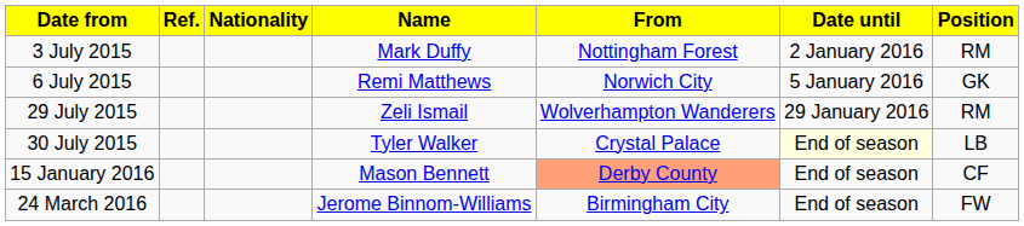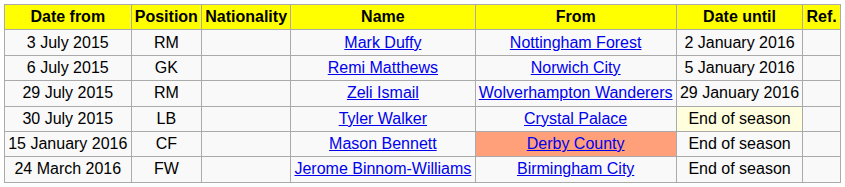 <table class="wikitable"  style="text-align:center">
 <tr>
 <th style="background:#FFFF00; color:#000000">Date from</th>
-<th style="background:#FFFF00; color:#000000">Ref.</th>
+<th style="background:#FFFF00; color:#000000">Position</th>
 <th style="background:#FFFF00; color:#000000">Nationality</th>
 <th style="background:#FFFF00; color:#000000">Name</th>
 <th style="background:#FFFF00; color:#000000">From</th>
 <th style="background:#FFFF00; color:#000000">Date until</th>
-<th style="background:#FFFF00; color:#000000">Position</th>
+<th style="background:#FFFF00; color:#000000">Ref.</th>
 </tr>
 <tr>
 <td>3 July 2015</td>
-<td></td>
+<td>RM</td>
 <td></td>
 <td><a href='#'>Mark Duffy</a></td>
 <td><a href='#'>Nottingham Forest</a></td>
 <td>2 January 2016</td>
-<td>RM</td>
+<td></td>
 </tr>
 <tr>
 <td>6 July 2015</td>
-<td></td>
+<td>GK</td>
 <td></td>
 <td><a href='#'>Remi Matthews</a></td>
 <td><a href='#'>Norwich City</a></td>
 <td>5 January 2016</td>
-<td>GK</td>
+<td></td>
 </tr>
 <tr>
 <td>29 July 2015</td>
-<td></td>
+<td>RM</td>
 <td></td>
 <td><a href='#'>Zeli Ismail</a></td>
 <td><a href='#'>Wolverhampton Wanderers</a></td>
 <td>29 January 2016</td>
-<td>RM</td>
+<td></td>
 </tr>
 <tr>
 <td>30 July 2015</td>
-<td></td>
+<td>LB</td>
 <td></td>
 <td><a href='#'>Tyler Walker</a></td>
 <td><a href='#'>Crystal Palace</a></td>
 <td style="background: lightyellow;">End of season</td>
-<td>LB</td>
+<td></td>
 </tr>
 <tr>
 <td>15 January 2016</td>
-<td></td>
+<td>CF</td>
 <td></td>
 <td><a href='#'>Mason Bennett</a></td>
 <td style="background: lightsalmon;"><a href='#'>Derby County</a></td>
 <td>End of season</td>
-<td>CF</td>
+<td></td>
 </tr>
 <tr>
 <td>24 March 2016</td>
-<td></td>
+<td>FW</td>
 <td></td>
 <td><a href='#'>Jerome Binnom-Williams</a></td>
 <td><a href='#'>Birmingham City</a></td>
 <td>End of season</td>
-<td>FW</td>
+<td></td>
 </tr>
 </table>
